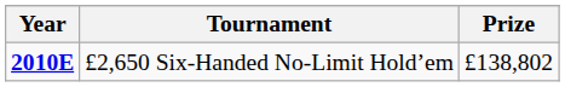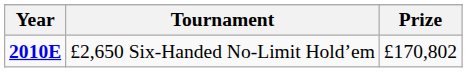 <table class="wikitable">
 <tr>
 </tr>
 <tr>
 <th>Year</th>
 <th>Tournament</th>
 <th>Prize</th>
 </tr>
 <tr>
 <td><strong><a href='#'>2010E</a></strong></td>
 <td>£2,650 Six-Handed No-Limit Hold’em</td>
-<td>£138,802</td>
+<td>£170,802</td>
 </tr>
 </table>
